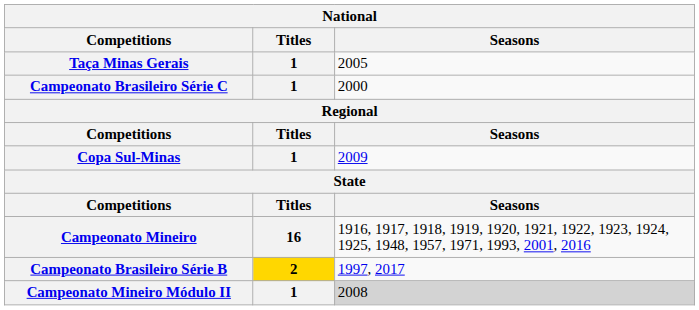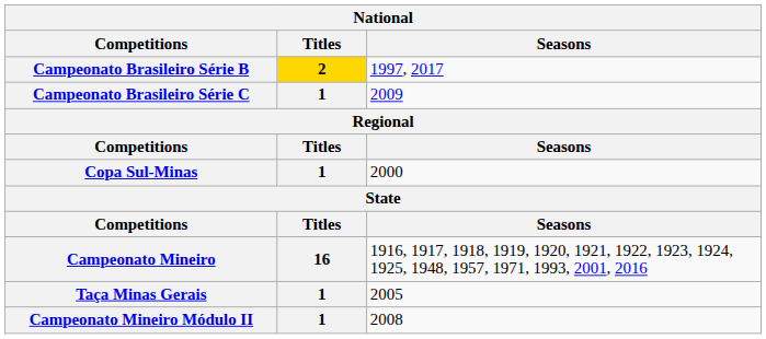 <table class="wikitable">
 <tr>
 <th colspan="3">National</th>
 </tr>
 <tr>
 <th style="width:260px">Competitions</th>
 <th style="width:80px">Titles</th>
 <th style="width:380px">Seasons</th>
 </tr>
 <tr>
-<th style="text-align:center"><a href='#'>Taça Minas Gerais</a></th>
-<th style="text-align:center"><strong>1</strong></th>
-<td align="left">2005</td>
+<th style="text-align:center"><a href='#'>Campeonato Brasileiro Série B</a></th>
+<td bgcolor="gold" style="text-align:center"><strong>2</strong></td>
+<td align="left"><a href='#'>1997</a>, <a href='#'>2017</a></td>
 </tr>
 <tr>
 <th style="text-align:center"><a href='#'>Campeonato Brasileiro Série C</a></th>
 <th style="text-align:center"><strong>1</strong></th>
-<td align="left">2000</td>
+<td align="left"><a href='#'>2009</a></td>
 </tr>
 <tr>
 <th colspan="3">Regional</th>
 </tr>
 <tr>
 <th>Competitions</th>
 <th>Titles</th>
 <th>Seasons</th>
 </tr>
 <tr>
 <th><a href='#'>Copa Sul-Minas</a></th>
 <th style="text-align:center"><strong>1</strong></th>
-<td align="left"><a href='#'>2009</a></td>
+<td align="left">2000</td>
 </tr>
 <tr>
 <th colspan="3">State</th>
 </tr>
 <tr>
 <th>Competitions</th>
 <th>Titles</th>
 <th>Seasons</th>
 </tr>
 <tr>
 <th style="text-align:center"><a href='#'>Campeonato Mineiro</a></th>
 <th style="text-align:center"><strong>16</strong></th>
 <td align="left">1916, 1917, 1918, 1919, 1920, 1921, 1922, 1923, 1924, 1925, 1948, 1957, 1971, 1993, <a href='#'>2001</a>, <a href='#'>2016</a></td>
 </tr>
 <tr>
-<th style="text-align:center"><a href='#'>Campeonato Brasileiro Série B</a></th>
-<td bgcolor="gold" style="text-align:center"><strong>2</strong></td>
-<td align="left"><a href='#'>1997</a>, <a href='#'>2017</a></td>
+<th style="text-align:center"><a href='#'>Taça Minas Gerais</a></th>
+<th style="text-align:center"><strong>1</strong></th>
+<td align="left">2005</td>
 </tr>
 <tr>
 <th style="text-align:center"><a href='#'>Campeonato Mineiro Módulo II</a></th>
 <th style="text-align:center"><strong>1</strong></th>
-<td align="left" style="background: lightgrey;">2008</td>
+<td align="left">2008</td>
 </tr>
 </table>
